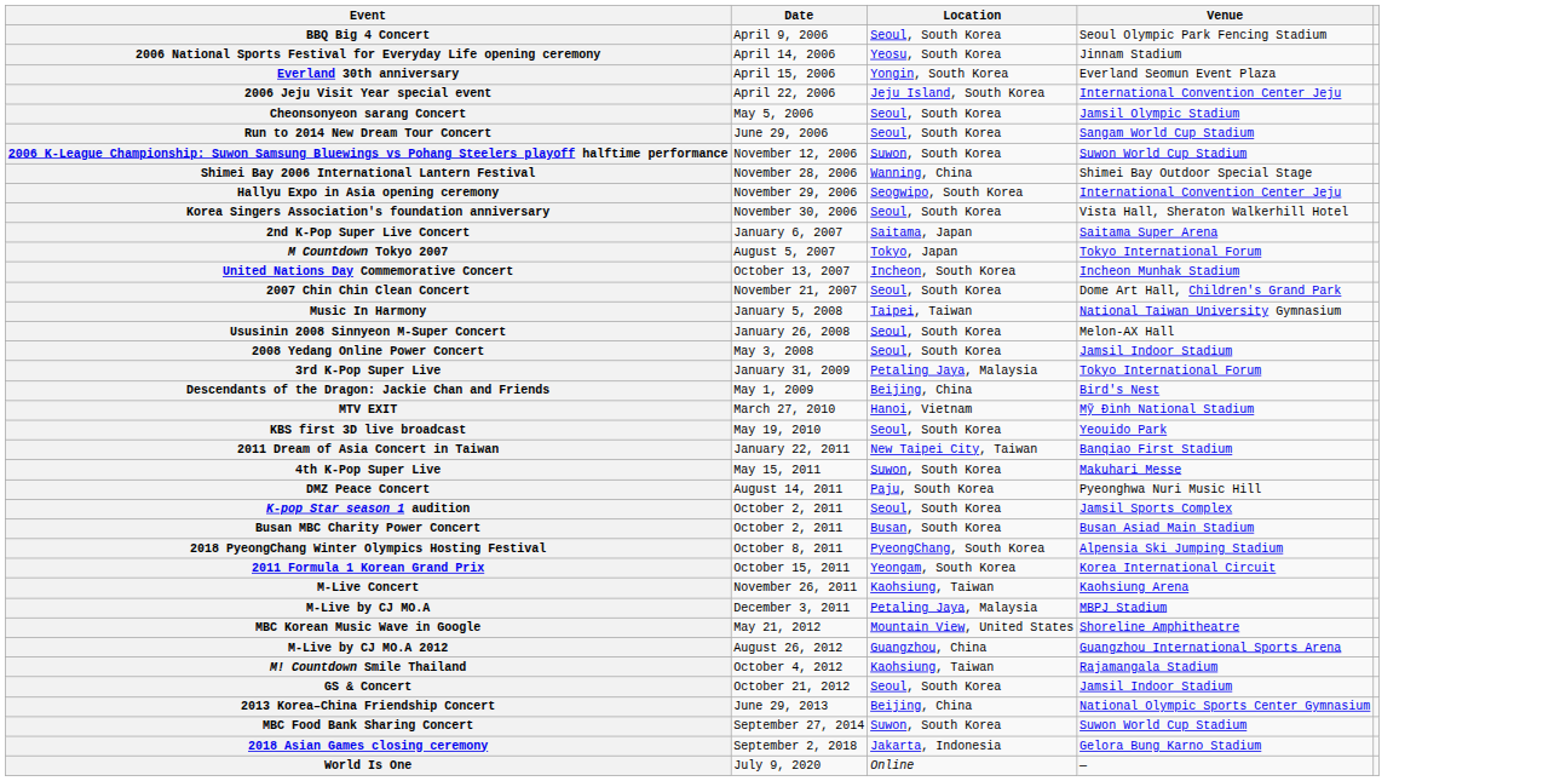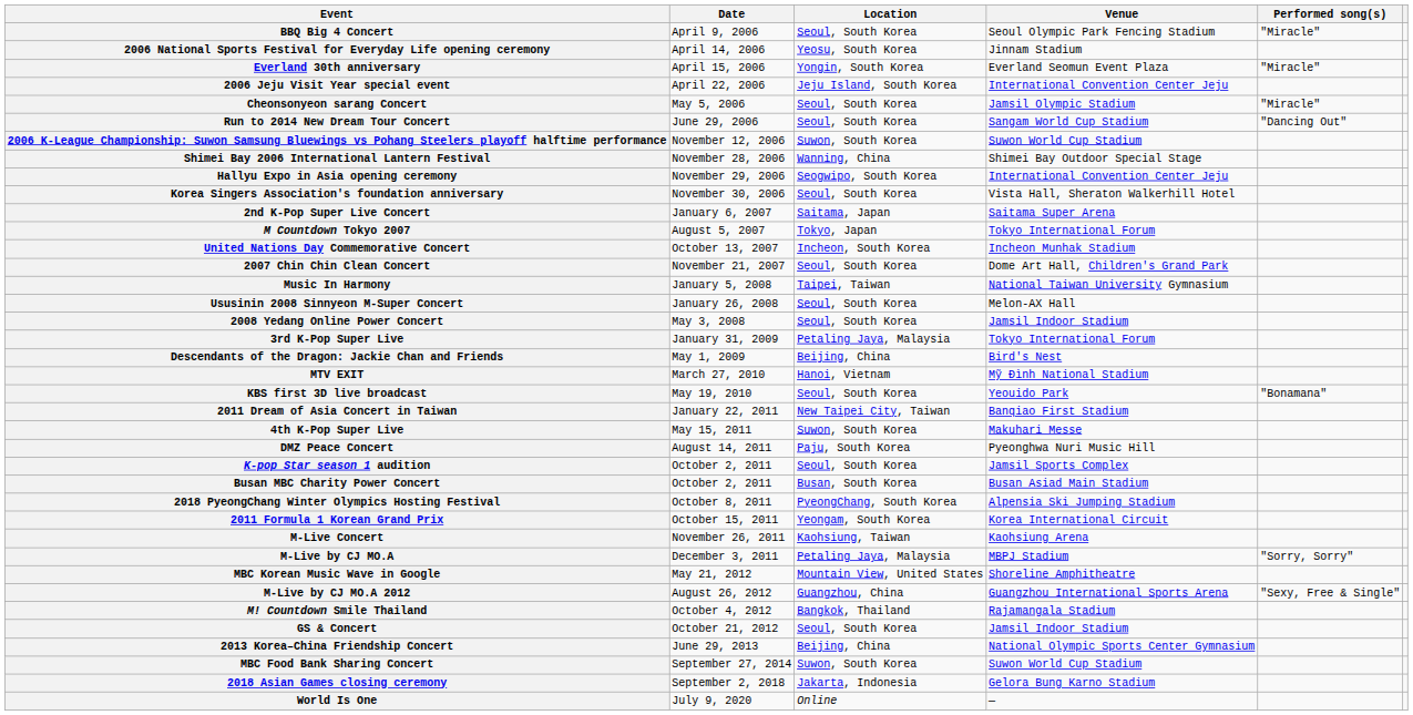 <table class="wikitable plainrowheaders sortable">
 <tr>
 <th scope="col">Event</th>
 <th scope="col">Date</th>
 <th scope="col">Location</th>
 <th scope="col">Venue</th>
+<th scope="col" class="unsortable">Performed song(s)</th>
 <th scope="col" class="unsortable"></th>
 </tr>
 <tr>
 <th scope="row">BBQ Big 4 Concert</th>
 <td>April 9, 2006</td>
 <td><a href='#'>Seoul</a>, South Korea</td>
 <td>Seoul Olympic Park Fencing Stadium</td>
+<td>"Miracle"</td>
 <td></td>
 </tr>
 <tr>
 <th scope="row">2006 National Sports Festival for Everyday Life opening ceremony</th>
 <td>April 14, 2006</td>
 <td><a href='#'>Yeosu</a>, South Korea</td>
 <td>Jinnam Stadium</td>
 <td></td>
+<td></td>
 </tr>
 <tr>
 <th scope="row"><a href='#'>Everland</a> 30th anniversary</th>
 <td>April 15, 2006</td>
 <td><a href='#'>Yongin</a>, South Korea</td>
 <td>Everland Seomun Event Plaza</td>
+<td>"Miracle"</td>
 <td></td>
 </tr>
 <tr>
 <th scope="row">2006 Jeju Visit Year special event</th>
 <td>April 22, 2006</td>
 <td><a href='#'>Jeju Island</a>, South Korea</td>
 <td><a href='#'>International Convention Center Jeju</a></td>
 <td></td>
+<td></td>
 </tr>
 <tr>
 <th scope="row">Cheonsonyeon sarang Concert</th>
 <td>May 5, 2006</td>
 <td><a href='#'>Seoul</a>, South Korea</td>
 <td><a href='#'>Jamsil Olympic Stadium</a></td>
+<td>"Miracle"</td>
 <td></td>
 </tr>
 <tr>
 <th scope="row">Run to 2014 New Dream Tour Concert</th>
 <td>June 29, 2006</td>
 <td><a href='#'>Seoul</a>, South Korea</td>
 <td><a href='#'>Sangam World Cup Stadium</a></td>
+<td>"Dancing Out"</td>
 <td></td>
 </tr>
 <tr>
 <th scope="row"><a href='#'>2006 K-League Championship: Suwon Samsung Bluewings vs Pohang Steelers playoff</a> halftime performance</th>
 <td>November 12, 2006</td>
 <td><a href='#'>Suwon</a>, South Korea</td>
 <td><a href='#'>Suwon World Cup Stadium</a></td>
 <td></td>
+<td></td>
 </tr>
 <tr>
 <th scope="row">Shimei Bay 2006 International Lantern Festival</th>
 <td>November 28, 2006</td>
 <td><a href='#'>Wanning</a>, China</td>
 <td>Shimei Bay Outdoor Special Stage</td>
+<td></td>
 <td></td>
 </tr>
 <tr>
 <th scope="row">Hallyu Expo in Asia opening ceremony</th>
 <td>November 29, 2006</td>
 <td><a href='#'>Seogwipo</a>, South Korea</td>
 <td><a href='#'>International Convention Center Jeju</a></td>
 <td></td>
+<td></td>
 </tr>
 <tr>
 <th scope="row">Korea Singers Association's foundation anniversary</th>
 <td>November 30, 2006</td>
 <td><a href='#'>Seoul</a>, South Korea</td>
 <td>Vista Hall, Sheraton Walkerhill Hotel</td>
+<td></td>
 <td></td>
 </tr>
 <tr>
 <th scope="row">2nd K-Pop Super Live Concert</th>
 <td>January 6, 2007</td>
 <td><a href='#'>Saitama</a>, Japan</td>
 <td><a href='#'>Saitama Super Arena</a></td>
 <td></td>
+<td></td>
 </tr>
 <tr>
 <th scope="row"><em>M Countdown</em> Tokyo 2007</th>
 <td>August 5, 2007</td>
 <td><a href='#'>Tokyo</a>, Japan</td>
 <td><a href='#'>Tokyo International Forum</a></td>
+<td></td>
 <td></td>
 </tr>
 <tr>
 <th scope="row"><a href='#'>United Nations Day</a> Commemorative Concert</th>
 <td>October 13, 2007</td>
 <td><a href='#'>Incheon</a>, South Korea</td>
 <td><a href='#'>Incheon Munhak Stadium</a></td>
 <td></td>
+<td></td>
 </tr>
 <tr>
 <th scope="row">2007 Chin Chin Clean Concert</th>
 <td>November 21, 2007</td>
 <td><a href='#'>Seoul</a>, South Korea</td>
 <td>Dome Art Hall, <a href='#'>Children's Grand Park</a></td>
+<td></td>
 <td></td>
 </tr>
 <tr>
 <th scope="row">Music In Harmony</th>
 <td>January 5, 2008</td>
 <td><a href='#'>Taipei</a>, Taiwan</td>
 <td><a href='#'>National Taiwan University</a> Gymnasium</td>
 <td></td>
+<td></td>
 </tr>
 <tr>
 <th scope="row">Ususinin 2008 Sinnyeon M-Super Concert</th>
 <td>January 26, 2008</td>
 <td><a href='#'>Seoul</a>, South Korea</td>
 <td>Melon-AX Hall</td>
+<td></td>
 <td></td>
 </tr>
 <tr>
 <th scope="row">2008 Yedang Online Power Concert</th>
 <td>May 3, 2008</td>
 <td><a href='#'>Seoul</a>, South Korea</td>
 <td><a href='#'>Jamsil Indoor Stadium</a></td>
 <td></td>
+<td></td>
 </tr>
 <tr>
 <th scope="row">3rd K-Pop Super Live</th>
 <td>January 31, 2009</td>
 <td><a href='#'>Petaling Jaya</a>, Malaysia</td>
 <td><a href='#'>Tokyo International Forum</a></td>
+<td></td>
 <td></td>
 </tr>
 <tr>
 <th scope="row">Descendants of the Dragon: Jackie Chan and Friends</th>
 <td>May 1, 2009</td>
 <td><a href='#'>Beijing</a>, China</td>
 <td><a href='#'>Bird's Nest</a></td>
 <td></td>
+<td></td>
 </tr>
 <tr>
 <th scope="row">MTV EXIT</th>
 <td>March 27, 2010</td>
 <td><a href='#'>Hanoi</a>, Vietnam</td>
 <td><a href='#'>Mỹ Đình National Stadium</a></td>
 <td></td>
+<td></td>
 </tr>
 <tr>
 <th scope="row">KBS first 3D live broadcast</th>
 <td>May 19, 2010</td>
 <td><a href='#'>Seoul</a>, South Korea</td>
 <td><a href='#'>Yeouido Park</a></td>
+<td>"Bonamana"</td>
 <td></td>
 </tr>
 <tr>
 <th scope="row">2011 Dream of Asia Concert in Taiwan</th>
 <td>January 22, 2011</td>
 <td><a href='#'>New Taipei City</a>, Taiwan</td>
 <td><a href='#'>Banqiao First Stadium</a></td>
 <td></td>
+<td></td>
 </tr>
 <tr>
 <th scope="row">4th K-Pop Super Live</th>
 <td>May 15, 2011</td>
 <td><a href='#'>Suwon</a>, South Korea</td>
 <td><a href='#'>Makuhari Messe</a></td>
+<td></td>
 <td></td>
 </tr>
 <tr>
 <th scope="row">DMZ Peace Concert</th>
 <td>August 14, 2011</td>
 <td><a href='#'>Paju</a>, South Korea</td>
 <td>Pyeonghwa Nuri Music Hill</td>
 <td></td>
+<td></td>
 </tr>
 <tr>
 <th scope="row"><em><a href='#'>K-pop Star season 1</a></em> audition</th>
 <td>October 2, 2011</td>
 <td><a href='#'>Seoul</a>, South Korea</td>
 <td><a href='#'>Jamsil Sports Complex</a></td>
+<td></td>
 <td></td>
 </tr>
 <tr>
 <th scope="row">Busan MBC Charity Power Concert</th>
 <td>October 2, 2011</td>
 <td><a href='#'>Busan</a>, South Korea</td>
 <td><a href='#'>Busan Asiad Main Stadium</a></td>
 <td></td>
+<td></td>
 </tr>
 <tr>
 <th scope="row">2018 PyeongChang Winter Olympics Hosting Festival</th>
 <td>October 8, 2011</td>
 <td><a href='#'>PyeongChang</a>, South Korea</td>
 <td><a href='#'>Alpensia Ski Jumping Stadium</a></td>
+<td></td>
 <td></td>
 </tr>
 <tr>
 <th scope="row"><a href='#'>2011 Formula 1 Korean Grand Prix</a></th>
 <td>October 15, 2011</td>
 <td><a href='#'>Yeongam</a>, South Korea</td>
 <td><a href='#'>Korea International Circuit</a></td>
 <td></td>
+<td></td>
 </tr>
 <tr>
 <th scope="row">M-Live Concert</th>
 <td>November 26, 2011</td>
 <td><a href='#'>Kaohsiung</a>, Taiwan</td>
 <td><a href='#'>Kaohsiung Arena</a></td>
 <td></td>
+<td></td>
 </tr>
 <tr>
 <th scope="row">M-Live by CJ MO.A</th>
 <td>December 3, 2011</td>
 <td><a href='#'>Petaling Jaya</a>, Malaysia</td>
 <td><a href='#'>MBPJ Stadium</a></td>
+<td>"Sorry, Sorry"</td>
 <td></td>
 </tr>
 <tr>
 <th scope="row">MBC Korean Music Wave in Google</th>
 <td>May 21, 2012</td>
 <td><a href='#'>Mountain View</a>, United States</td>
 <td><a href='#'>Shoreline Amphitheatre</a></td>
 <td></td>
+<td></td>
 </tr>
 <tr>
 <th scope="row">M-Live by CJ MO.A 2012</th>
 <td>August 26, 2012</td>
 <td><a href='#'>Guangzhou</a>, China</td>
 <td><a href='#'>Guangzhou International Sports Arena</a></td>
+<td>"Sexy, Free & Single"</td>
 <td></td>
 </tr>
 <tr>
 <th scope="row"><em>M! Countdown</em> Smile Thailand</th>
 <td>October 4, 2012</td>
-<td><a href='#'>Kaohsiung</a>, Taiwan</td>
+<td><a href='#'>Bangkok</a>, Thailand</td>
 <td><a href='#'>Rajamangala Stadium</a></td>
+<td></td>
 <td></td>
 </tr>
 <tr>
 <th scope="row">GS & Concert</th>
 <td>October 21, 2012</td>
 <td><a href='#'>Seoul</a>, South Korea</td>
 <td><a href='#'>Jamsil Indoor Stadium</a></td>
 <td></td>
+<td></td>
 </tr>
 <tr>
 <th scope="row">2013 Korea–China Friendship Concert</th>
 <td>June 29, 2013</td>
 <td><a href='#'>Beijing</a>, China</td>
 <td><a href='#'>National Olympic Sports Center Gymnasium</a></td>
+<td></td>
 <td></td>
 </tr>
 <tr>
 <th scope="row">MBC Food Bank Sharing Concert</th>
 <td>September 27, 2014</td>
 <td><a href='#'>Suwon</a>, South Korea</td>
 <td><a href='#'>Suwon World Cup Stadium</a></td>
 <td></td>
+<td></td>
 </tr>
 <tr>
 <th scope="row"><a href='#'>2018 Asian Games closing ceremony</a></th>
 <td>September 2, 2018</td>
 <td><a href='#'>Jakarta</a>, Indonesia</td>
 <td><a href='#'>Gelora Bung Karno Stadium</a></td>
+<td></td>
 <td></td>
 </tr>
 <tr>
 <th scope="row">World Is One</th>
 <td>July 9, 2020</td>
 <td><em>Online</em></td>
 <td>—</td>
 <td></td>
+<td></td>
 </tr>
 </table>
